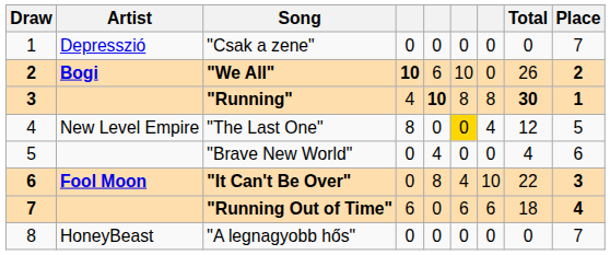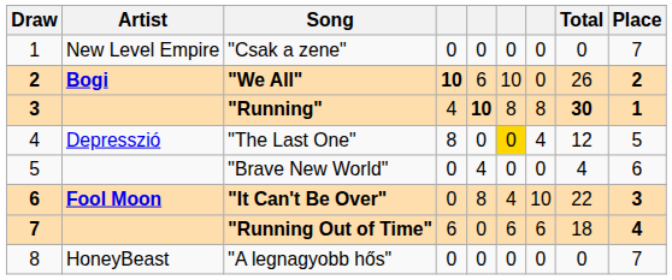 <table class="sortable wikitable" style="margin: 1em auto 1em auto; text-align:center">
 <tr>
 </tr>
 <tr>
 <th>Draw</th>
 <th>Artist</th>
 <th>Song</th>
 <th><small></small></th>
 <th><small></small></th>
 <th><small></small></th>
 <th><small></small></th>
 <th>Total</th>
 <th>Place</th>
 </tr>
 <tr>
 <td>1</td>
-<td align="left"><a href='#'>Depresszió</a></td>
+<td align="left">New Level Empire</td>
 <td align="left">"Csak a zene"</td>
 <td>0</td>
 <td>0</td>
 <td>0</td>
 <td>0</td>
 <td>0</td>
 <td>7</td>
 </tr>
 <tr style="background:navajowhite;">
 <td><strong>2</strong></td>
 <td align="left"><strong><a href='#'>Bogi</a></strong></td>
 <td align="left"><strong>"We All"</strong></td>
 <td><strong>10</strong></td>
 <td>6</td>
 <td>10</td>
 <td>0</td>
 <td>26</td>
 <td><strong>2</strong></td>
 </tr>
 <tr style="background:navajowhite;">
 <td><strong>3</strong></td>
 <td align="left"><strong></strong></td>
 <td align="left"><strong>"Running"</strong></td>
 <td>4</td>
 <td><strong>10</strong></td>
 <td>8</td>
 <td>8</td>
 <td><strong>30</strong></td>
 <td><strong>1</strong></td>
 </tr>
 <tr>
 <td>4</td>
-<td align="left">New Level Empire</td>
+<td align="left"><a href='#'>Depresszió</a></td>
 <td align="left">"The Last One"</td>
 <td>8</td>
 <td>0</td>
 <td style="background: gold;">0</td>
 <td>4</td>
 <td>12</td>
 <td>5</td>
 </tr>
 <tr>
 <td>5</td>
 <td align="left"></td>
 <td align="left">"Brave New World"</td>
 <td>0</td>
 <td>4</td>
 <td>0</td>
 <td>0</td>
 <td>4</td>
 <td>6</td>
 </tr>
 <tr style="background:navajowhite;">
 <td><strong>6</strong></td>
 <td align="left"><strong><a href='#'>Fool Moon</a></strong></td>
 <td align="left"><strong>"It Can't Be Over"</strong></td>
 <td>0</td>
 <td>8</td>
 <td>4</td>
 <td>10</td>
 <td>22</td>
 <td><strong>3</strong></td>
 </tr>
 <tr style="background:navajowhite;">
 <td><strong>7</strong></td>
 <td align="left"><strong></strong></td>
 <td align="left"><strong>"Running Out of Time"</strong></td>
 <td>6</td>
 <td>0</td>
 <td>6</td>
 <td>6</td>
 <td>18</td>
 <td><strong>4</strong></td>
 </tr>
 <tr>
 <td>8</td>
 <td align="left">HoneyBeast</td>
 <td align="left">"A legnagyobb hős"</td>
 <td>0</td>
 <td>0</td>
 <td>0</td>
 <td>0</td>
 <td>0</td>
 <td>7</td>
 </tr>
 </table>
